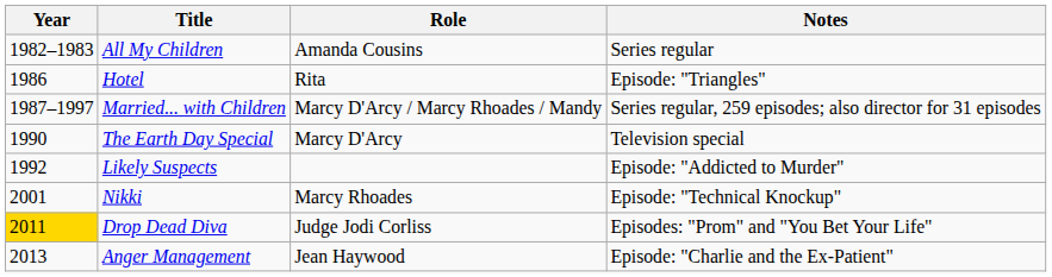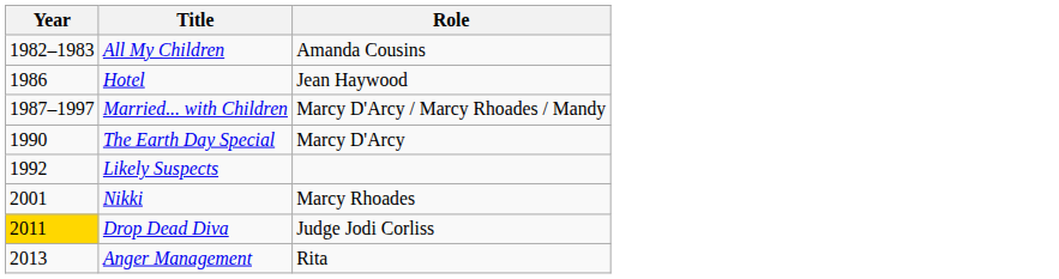 <table class="wikitable sortable">
 <tr>
 <th>Year</th>
 <th>Title</th>
 <th>Role</th>
-<th>Notes</th>
 </tr>
 <tr>
 <td>1982–1983</td>
 <td><em><a href='#'>All My Children</a></em></td>
 <td>Amanda Cousins</td>
-<td>Series regular</td>
 </tr>
 <tr>
 <td>1986</td>
 <td><em><a href='#'>Hotel</a></em></td>
-<td>Rita</td>
-<td>Episode: "Triangles"</td>
+<td>Jean Haywood</td>
 </tr>
 <tr>
 <td>1987–1997</td>
 <td><em><a href='#'>Married... with Children</a></em></td>
 <td>Marcy D'Arcy / Marcy Rhoades / Mandy</td>
-<td>Series regular, 259 episodes; also director for 31 episodes</td>
 </tr>
 <tr>
 <td>1990</td>
 <td><em><a href='#'>The Earth Day Special</a></em></td>
 <td>Marcy D'Arcy</td>
-<td>Television special</td>
 </tr>
 <tr>
 <td>1992</td>
 <td><em><a href='#'>Likely Suspects</a></em></td>
 <td></td>
-<td>Episode: "Addicted to Murder"</td>
 </tr>
 <tr>
 <td>2001</td>
 <td><em><a href='#'>Nikki</a></em></td>
 <td>Marcy Rhoades</td>
-<td>Episode: "Technical Knockup"</td>
 </tr>
 <tr>
 <td style="background: gold;">2011</td>
 <td><em><a href='#'>Drop Dead Diva</a></em></td>
 <td>Judge Jodi Corliss</td>
-<td>Episodes: "Prom" and "You Bet Your Life"</td>
 </tr>
 <tr>
 <td>2013</td>
 <td><em><a href='#'>Anger Management</a></em></td>
-<td>Jean Haywood</td>
-<td>Episode: "Charlie and the Ex-Patient"</td>
+<td>Rita</td>
 </tr>
 </table>
